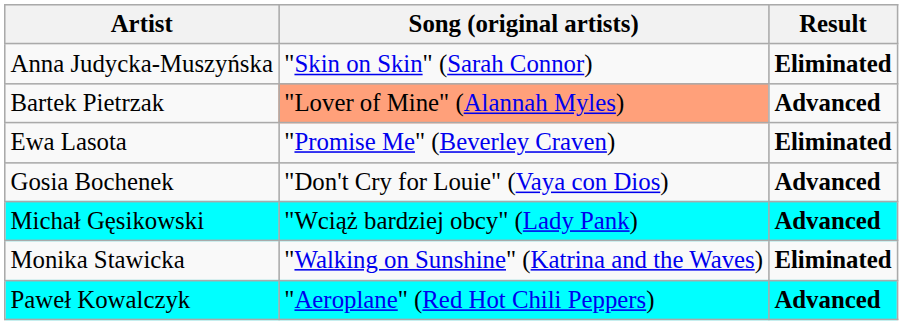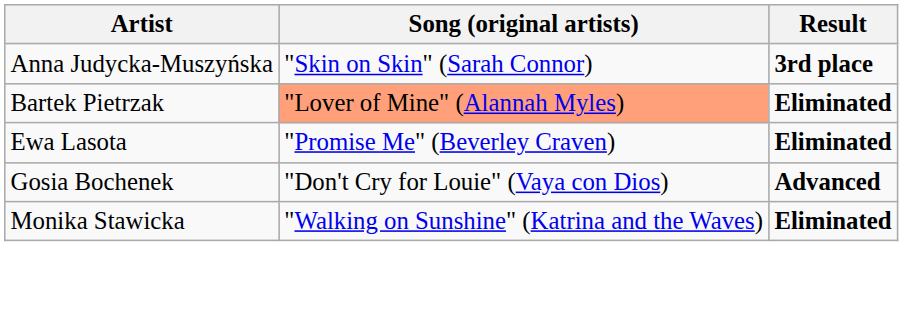 <table class=wikitable>
 <tr>
 <th>Artist</th>
 <th>Song (original artists)</th>
 <th>Result</th>
 </tr>
 <tr>
 <td>Anna Judycka-Muszyńska</td>
 <td>"<a href='#'>Skin on Skin</a>" (<a href='#'>Sarah Connor</a>)</td>
-<td><strong>Eliminated</strong></td>
+<td><strong>3rd place</strong></td>
 </tr>
 <tr>
 <td>Bartek Pietrzak</td>
 <td style="background: lightsalmon;">"Lover of Mine" (<a href='#'>Alannah Myles</a>)</td>
-<td><strong>Advanced</strong></td>
+<td><strong>Eliminated</strong></td>
 </tr>
 <tr>
 <td>Ewa Lasota</td>
 <td>"<a href='#'>Promise Me</a>" (<a href='#'>Beverley Craven</a>)</td>
 <td><strong>Eliminated</strong></td>
 </tr>
 <tr>
 <td>Gosia Bochenek</td>
 <td>"Don't Cry for Louie" (<a href='#'>Vaya con Dios</a>)</td>
 <td><strong>Advanced</strong></td>
 </tr>
-<tr style="background:cyan;">
-<td>Michał Gęsikowski</td>
-<td>"Wciąż bardziej obcy" (<a href='#'>Lady Pank</a>)</td>
-<td><strong>Advanced</strong></td>
-</tr>
 <tr>
 <td>Monika Stawicka</td>
 <td>"<a href='#'>Walking on Sunshine</a>" (<a href='#'>Katrina and the Waves</a>)</td>
 <td><strong>Eliminated</strong></td>
 </tr>
-<tr style="background:cyan;">
-<td>Paweł Kowalczyk</td>
-<td>"<a href='#'>Aeroplane</a>" (<a href='#'>Red Hot Chili Peppers</a>)</td>
-<td><strong>Advanced</strong></td>
-</tr>
 </table>
